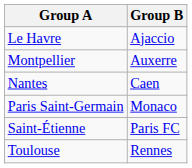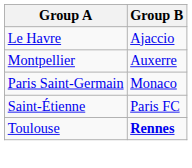 <table class="wikitable">
 <tr>
 <th>Group A</th>
 <th>Group B</th>
 </tr>
 <tr>
 <td><a href='#'>Le Havre</a></td>
 <td><a href='#'>Ajaccio</a></td>
 </tr>
 <tr>
 <td><a href='#'>Montpellier</a></td>
 <td><a href='#'>Auxerre</a></td>
 </tr>
 <tr>
-<td><a href='#'>Nantes</a></td>
-<td><a href='#'>Caen</a></td>
-</tr>
-<tr>
 <td><a href='#'>Paris Saint-Germain</a></td>
 <td><a href='#'>Monaco</a></td>
 </tr>
 <tr>
 <td><a href='#'>Saint-Étienne</a></td>
 <td><a href='#'>Paris FC</a></td>
 </tr>
 <tr>
 <td><a href='#'>Toulouse</a></td>
-<td><a href='#'>Rennes</a></td>
+<td><strong><a href='#'>Rennes</a></strong></td>
 </tr>
 </table>
